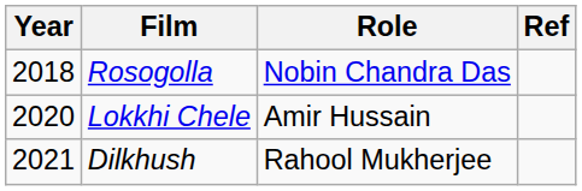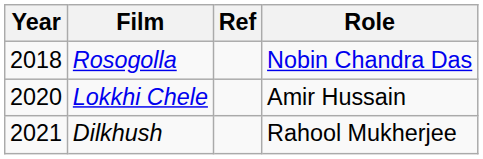 <table class="wikitable sortable">
 <tr>
 <th>Year</th>
 <th>Film</th>
+<th>Ref</th>
 <th>Role</th>
-<th>Ref</th>
 </tr>
 <tr>
 <td>2018</td>
 <td><em><a href='#'>Rosogolla</a></em></td>
+<td></td>
 <td><a href='#'>Nobin Chandra Das</a></td>
-<td></td>
 </tr>
 <tr>
 <td>2020</td>
 <td><em><a href='#'>Lokkhi Chele</a></em></td>
+<td></td>
 <td>Amir Hussain</td>
-<td></td>
 </tr>
 <tr>
 <td>2021</td>
 <td><em>Dilkhush</em></td>
+<td></td>
 <td>Rahool Mukherjee</td>
-<td></td>
 </tr>
 </table>
